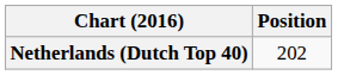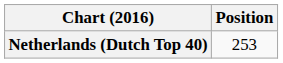 <table class="wikitable plainrowheaders" style="text-align:center">
 <tr>
 <th scope="col">Chart (2016)</th>
 <th scope="col">Position</th>
 </tr>
 <tr>
 <th scope="row">Netherlands (Dutch Top 40)</th>
-<td>202</td>
+<td>253</td>
 </tr>
 </table>
